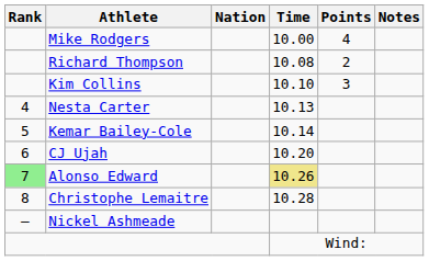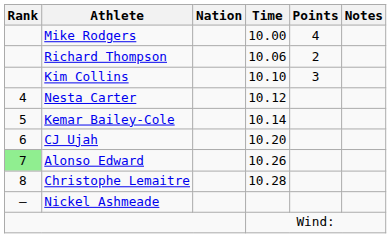 <table class="wikitable mw-datatable sortable" style="text-align:center;">
 <tr>
 <th>Rank</th>
 <th>Athlete</th>
 <th>Nation</th>
 <th>Time</th>
 <th>Points</th>
 <th>Notes</th>
 </tr>
 <tr>
 <td></td>
 <td align=left><a href='#'>Mike Rodgers</a></td>
 <td align=left></td>
 <td>10.00</td>
 <td>4</td>
 <td></td>
 </tr>
 <tr>
 <td></td>
 <td align=left><a href='#'>Richard Thompson</a></td>
 <td align=left></td>
-<td>10.08</td>
+<td>10.06</td>
 <td>2</td>
 <td></td>
 </tr>
 <tr>
 <td></td>
 <td align=left><a href='#'>Kim Collins</a></td>
 <td align=left></td>
 <td>10.10</td>
 <td>3</td>
 <td></td>
 </tr>
 <tr>
 <td>4</td>
 <td align=left><a href='#'>Nesta Carter</a></td>
 <td align=left></td>
-<td>10.13</td>
+<td>10.12</td>
 <td></td>
 <td></td>
 </tr>
 <tr>
 <td>5</td>
 <td align=left><a href='#'>Kemar Bailey-Cole</a></td>
 <td align=left></td>
 <td>10.14</td>
 <td></td>
 <td></td>
 </tr>
 <tr>
 <td>6</td>
 <td align=left><a href='#'>CJ Ujah</a></td>
 <td align=left></td>
 <td>10.20</td>
 <td></td>
 <td></td>
 </tr>
 <tr>
 <td style="background: lightgreen;">7</td>
 <td align=left><a href='#'>Alonso Edward</a></td>
 <td align=left></td>
-<td style="background: khaki;">10.26</td>
+<td>10.26</td>
 <td></td>
 <td></td>
 </tr>
 <tr>
 <td>8</td>
 <td align=left><a href='#'>Christophe Lemaitre</a></td>
 <td align=left></td>
 <td>10.28</td>
 <td></td>
 <td></td>
 </tr>
 <tr>
 <td>—</td>
 <td align=left><a href='#'>Nickel Ashmeade</a></td>
 <td align=left></td>
 <td></td>
 <td></td>
 <td></td>
 </tr>
 <tr class="sortbottom">
 <td colspan=3></td>
 <td colspan=3>Wind: </td>
 </tr>
 </table>
